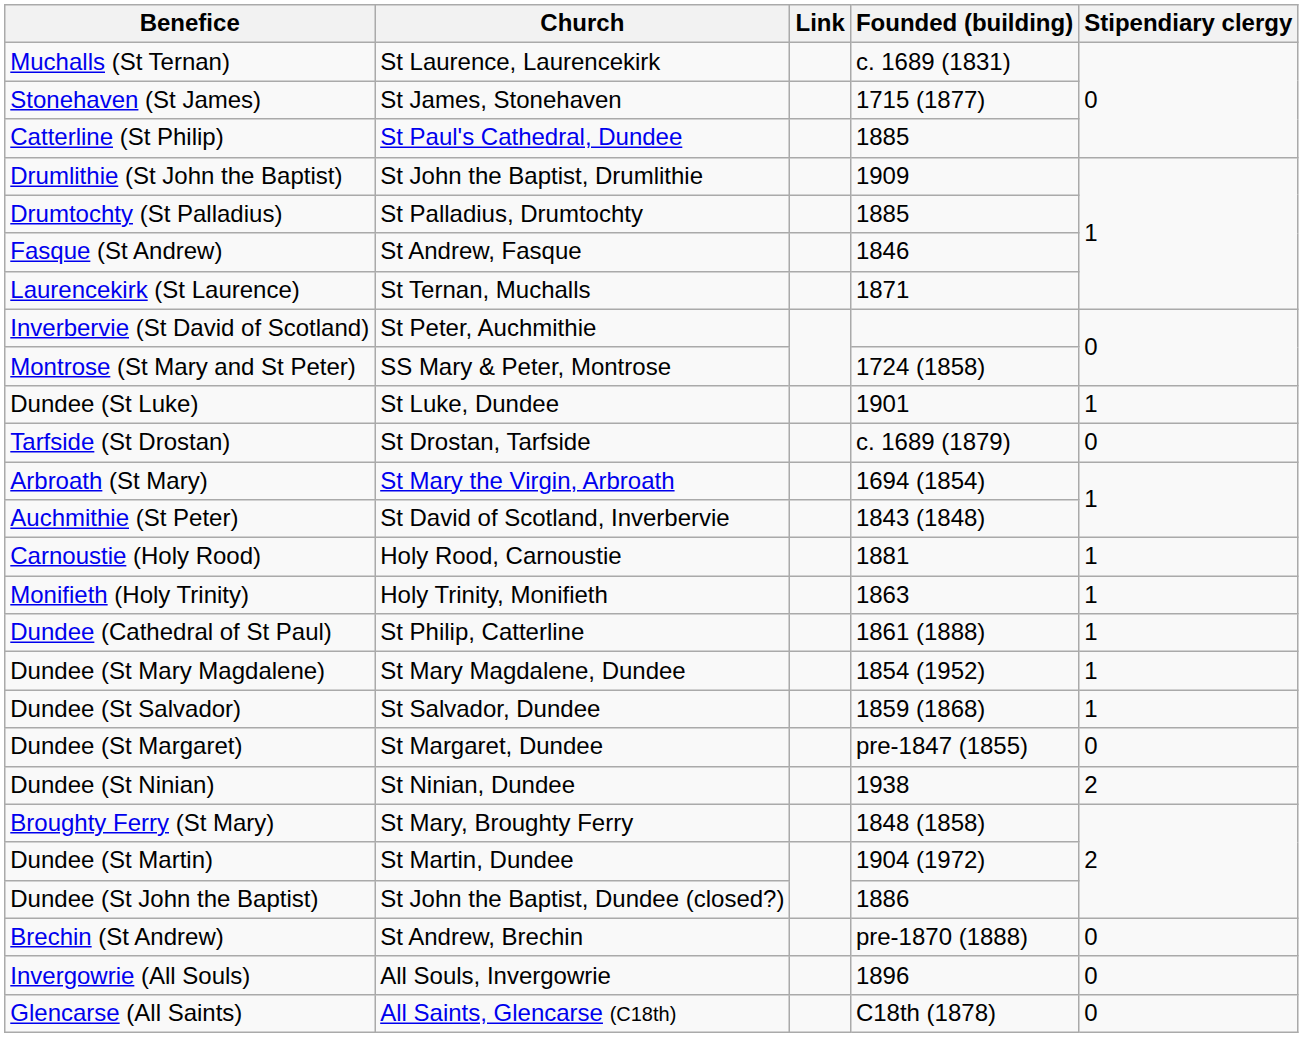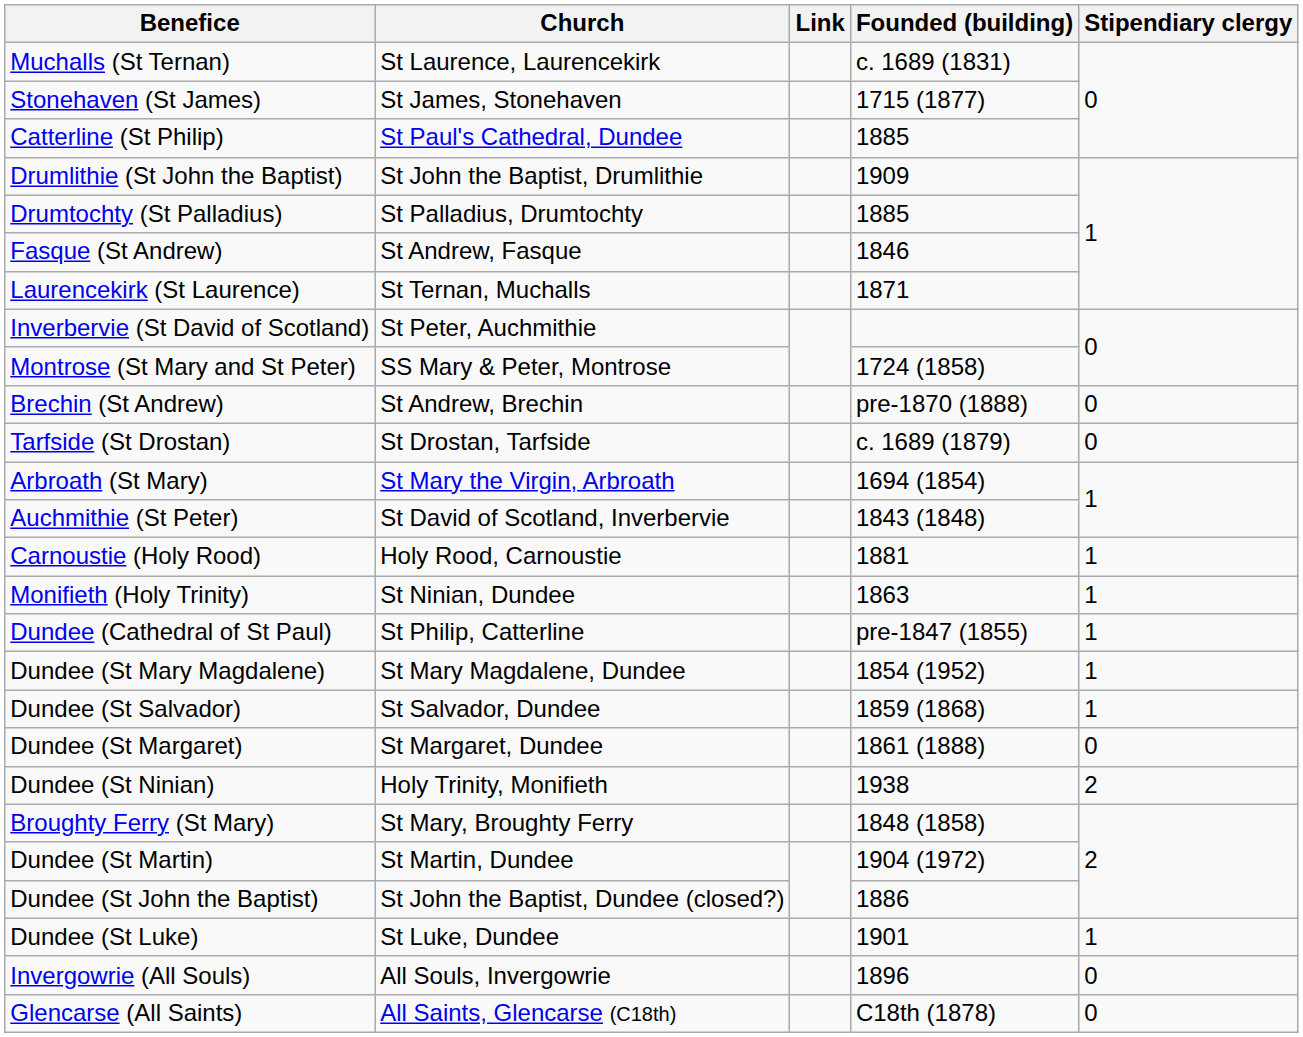 <table class="wikitable">
 <tr>
 <th>Benefice</th>
 <th>Church</th>
 <th>Link</th>
 <th>Founded (building)</th>
 <th>Stipendiary clergy</th>
 </tr>
 <tr>
 <td><a href='#'>Muchalls</a> (St Ternan)</td>
 <td>St Laurence, Laurencekirk</td>
 <td></td>
 <td>c. 1689 (1831)</td>
 <td rowspan="3">0</td>
 </tr>
 <tr>
 <td><a href='#'>Stonehaven</a> (St James)</td>
 <td>St James, Stonehaven</td>
 <td></td>
 <td>1715 (1877)</td>
 </tr>
 <tr>
 <td><a href='#'>Catterline</a> (St Philip)</td>
 <td><a href='#'>St Paul's Cathedral, Dundee</a></td>
 <td></td>
 <td>1885</td>
 </tr>
 <tr>
 <td><a href='#'>Drumlithie</a> (St John the Baptist)</td>
 <td>St John the Baptist, Drumlithie</td>
 <td></td>
 <td>1909</td>
 <td rowspan="4">1</td>
 </tr>
 <tr>
 <td><a href='#'>Drumtochty</a> (St Palladius)</td>
 <td>St Palladius, Drumtochty</td>
 <td></td>
 <td>1885</td>
 </tr>
 <tr>
 <td><a href='#'>Fasque</a> (St Andrew)</td>
 <td>St Andrew, Fasque</td>
 <td></td>
 <td>1846</td>
 </tr>
 <tr>
 <td><a href='#'>Laurencekirk</a> (St Laurence)</td>
 <td>St Ternan, Muchalls</td>
 <td></td>
 <td>1871</td>
 </tr>
 <tr>
 <td><a href='#'>Inverbervie</a> (St David of Scotland)</td>
 <td>St Peter, Auchmithie</td>
 <td rowspan="2"></td>
 <td></td>
 <td rowspan="2">0</td>
 </tr>
 <tr>
 <td><a href='#'>Montrose</a> (St Mary and St Peter)</td>
 <td>SS Mary & Peter, Montrose</td>
 <td>1724 (1858)</td>
 </tr>
 <tr>
-<td>Dundee (St Luke)</td>
-<td>St Luke, Dundee</td>
+<td><a href='#'>Brechin</a> (St Andrew)</td>
+<td>St Andrew, Brechin</td>
 <td></td>
-<td>1901</td>
-<td>1</td>
+<td>pre-1870 (1888)</td>
+<td>0</td>
 </tr>
 <tr>
 <td><a href='#'>Tarfside</a> (St Drostan)</td>
 <td>St Drostan, Tarfside</td>
 <td></td>
 <td>c. 1689 (1879)</td>
 <td>0</td>
 </tr>
 <tr>
 <td><a href='#'>Arbroath</a> (St Mary)</td>
 <td><a href='#'>St Mary the Virgin, Arbroath</a></td>
 <td></td>
 <td>1694 (1854)</td>
 <td rowspan="2">1</td>
 </tr>
 <tr>
 <td><a href='#'>Auchmithie</a> (St Peter)</td>
 <td>St David of Scotland, Inverbervie</td>
 <td></td>
 <td>1843 (1848)</td>
 </tr>
 <tr>
 <td><a href='#'>Carnoustie</a> (Holy Rood)</td>
 <td>Holy Rood, Carnoustie</td>
 <td></td>
 <td>1881</td>
 <td>1</td>
 </tr>
 <tr>
 <td><a href='#'>Monifieth</a> (Holy Trinity)</td>
-<td>Holy Trinity, Monifieth</td>
+<td>St Ninian, Dundee</td>
 <td></td>
 <td>1863</td>
 <td>1</td>
 </tr>
 <tr>
 <td><a href='#'>Dundee</a> (Cathedral of St Paul)</td>
 <td>St Philip, Catterline</td>
 <td></td>
-<td>1861 (1888)</td>
+<td>pre-1847 (1855)</td>
 <td>1</td>
 </tr>
 <tr>
 <td>Dundee (St Mary Magdalene)</td>
 <td>St Mary Magdalene, Dundee</td>
 <td></td>
 <td>1854 (1952)</td>
 <td>1</td>
 </tr>
 <tr>
 <td>Dundee (St Salvador)</td>
 <td>St Salvador, Dundee</td>
 <td> </td>
 <td>1859 (1868)</td>
 <td>1</td>
 </tr>
 <tr>
 <td>Dundee (St Margaret)</td>
 <td>St Margaret, Dundee</td>
 <td></td>
-<td>pre-1847 (1855)</td>
+<td>1861 (1888)</td>
 <td>0</td>
 </tr>
 <tr>
 <td>Dundee (St Ninian)</td>
-<td>St Ninian, Dundee</td>
+<td>Holy Trinity, Monifieth</td>
 <td></td>
 <td>1938</td>
 <td>2</td>
 </tr>
 <tr>
 <td><a href='#'>Broughty Ferry</a> (St Mary)</td>
 <td>St Mary, Broughty Ferry</td>
 <td></td>
 <td>1848 (1858)</td>
 <td rowspan="3">2</td>
 </tr>
 <tr>
 <td>Dundee (St Martin)</td>
 <td>St Martin, Dundee</td>
 <td rowspan="2"></td>
 <td>1904 (1972)</td>
 </tr>
 <tr>
 <td>Dundee (St John the Baptist)</td>
 <td>St John the Baptist, Dundee (closed?)</td>
 <td>1886</td>
 </tr>
 <tr>
-<td><a href='#'>Brechin</a> (St Andrew)</td>
-<td>St Andrew, Brechin</td>
+<td>Dundee (St Luke)</td>
+<td>St Luke, Dundee</td>
 <td></td>
-<td>pre-1870 (1888)</td>
-<td>0</td>
+<td>1901</td>
+<td>1</td>
 </tr>
 <tr>
 <td><a href='#'>Invergowrie</a> (All Souls)</td>
 <td>All Souls, Invergowrie</td>
 <td></td>
 <td>1896</td>
 <td>0</td>
 </tr>
 <tr>
 <td><a href='#'>Glencarse</a> (All Saints)</td>
 <td><a href='#'>All Saints, Glencarse</a> <small>(C18th)</small></td>
 <td></td>
 <td>C18th (1878)</td>
 <td>0</td>
 </tr>
 </table>
